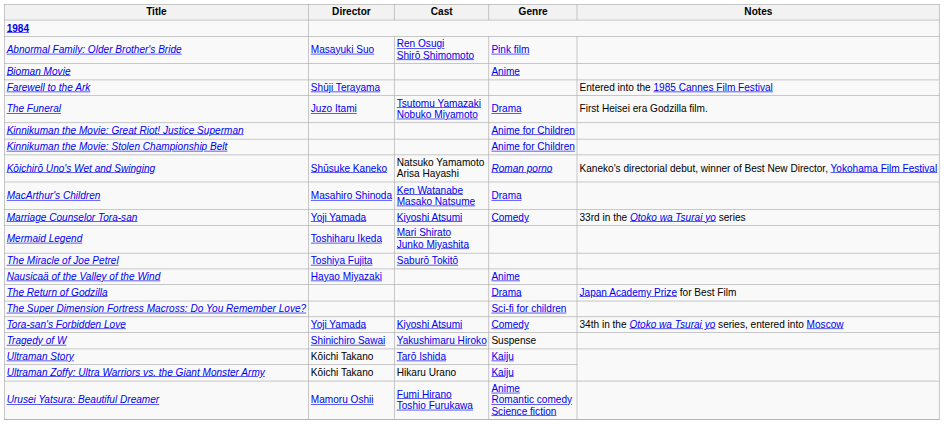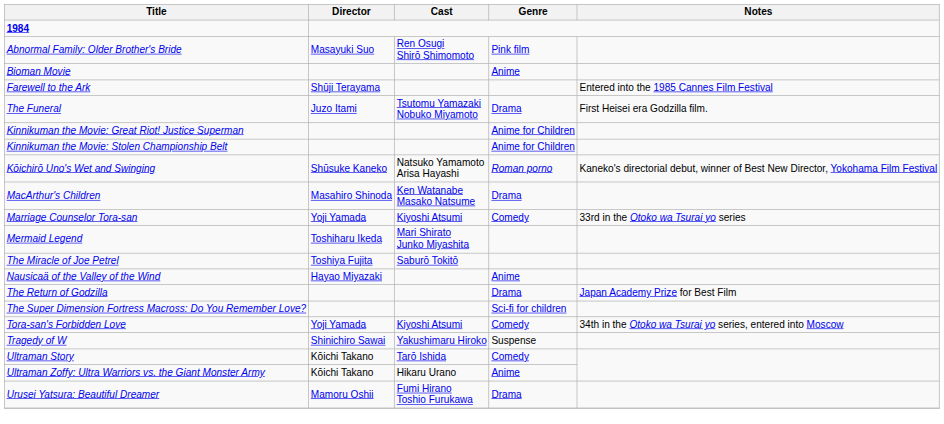 <table class="wikitable">
 <tr>
 <th>Title</th>
 <th>Director</th>
 <th>Cast</th>
 <th>Genre</th>
 <th>Notes</th>
 </tr>
 <tr>
 <td><strong><a href='#'>1984</a></strong></td>
 </tr>
 <tr>
 <td><em><a href='#'>Abnormal Family: Older Brother's Bride</a></em></td>
 <td><a href='#'>Masayuki Suo</a></td>
 <td><a href='#'>Ren Osugi</a><br><a href='#'>Shirō Shimomoto</a></td>
 <td><a href='#'>Pink film</a></td>
 <td></td>
 </tr>
 <tr>
 <td><em><a href='#'>Bioman Movie</a></em></td>
 <td></td>
 <td></td>
 <td><a href='#'>Anime</a></td>
 <td></td>
 </tr>
 <tr>
 <td><em><a href='#'>Farewell to the Ark</a></em></td>
 <td><a href='#'>Shūji Terayama</a></td>
 <td></td>
 <td></td>
 <td>Entered into the <a href='#'>1985 Cannes Film Festival</a></td>
 </tr>
 <tr>
 <td><em><a href='#'>The Funeral</a></em></td>
 <td><a href='#'>Juzo Itami</a></td>
 <td><a href='#'>Tsutomu Yamazaki</a><br><a href='#'>Nobuko Miyamoto</a></td>
 <td><a href='#'>Drama</a></td>
 <td>First Heisei era Godzilla film.</td>
 </tr>
 <tr>
 <td><em><a href='#'>Kinnikuman the Movie: Great Riot! Justice Superman</a></em></td>
 <td></td>
 <td></td>
 <td><a href='#'>Anime for Children</a></td>
 <td></td>
 </tr>
 <tr>
 <td><em><a href='#'>Kinnikuman the Movie: Stolen Championship Belt</a></em></td>
 <td></td>
 <td></td>
 <td><a href='#'>Anime for Children</a></td>
 <td></td>
 </tr>
 <tr>
 <td><em><a href='#'>Kōichirō Uno's Wet and Swinging</a></em></td>
 <td><a href='#'>Shūsuke Kaneko</a></td>
 <td>Natsuko Yamamoto<br>Arisa Hayashi</td>
 <td><a href='#'><em>Roman porno</em></a></td>
 <td>Kaneko's directorial debut, winner of Best New Director, <a href='#'>Yokohama Film Festival</a></td>
 </tr>
 <tr>
 <td><em><a href='#'>MacArthur's Children</a></em></td>
 <td><a href='#'>Masahiro Shinoda</a></td>
 <td><a href='#'>Ken Watanabe</a><br><a href='#'>Masako Natsume</a></td>
 <td><a href='#'>Drama</a></td>
 <td></td>
 </tr>
 <tr>
 <td><em><a href='#'>Marriage Counselor Tora-san</a></em></td>
 <td><a href='#'>Yoji Yamada</a></td>
 <td><a href='#'>Kiyoshi Atsumi</a></td>
 <td><a href='#'>Comedy</a></td>
 <td>33rd in the <em><a href='#'>Otoko wa Tsurai yo</a></em> series</td>
 </tr>
 <tr>
 <td><em><a href='#'>Mermaid Legend</a></em></td>
 <td><a href='#'>Toshiharu Ikeda</a></td>
 <td><a href='#'>Mari Shirato</a><br><a href='#'>Junko Miyashita</a></td>
 <td></td>
 <td></td>
 </tr>
 <tr>
 <td><em><a href='#'>The Miracle of Joe Petrel</a></em></td>
 <td><a href='#'>Toshiya Fujita</a></td>
 <td><a href='#'>Saburō Tokitō</a></td>
 <td></td>
 <td></td>
 </tr>
 <tr>
 <td><em><a href='#'>Nausicaä of the Valley of the Wind</a></em></td>
 <td><a href='#'>Hayao Miyazaki</a></td>
 <td></td>
 <td><a href='#'>Anime</a></td>
 <td></td>
 </tr>
 <tr>
 <td><em><a href='#'>The Return of Godzilla</a></em></td>
 <td></td>
 <td></td>
 <td><a href='#'>Drama</a></td>
 <td><a href='#'>Japan Academy Prize</a> for Best Film</td>
 </tr>
 <tr>
 <td><em><a href='#'>The Super Dimension Fortress Macross: Do You Remember Love?</a></em></td>
 <td></td>
 <td></td>
 <td><a href='#'>Sci-fi for children</a></td>
 <td></td>
 </tr>
 <tr>
 <td><em><a href='#'>Tora-san's Forbidden Love</a></em></td>
 <td><a href='#'>Yoji Yamada</a></td>
 <td><a href='#'>Kiyoshi Atsumi</a></td>
 <td><a href='#'>Comedy</a></td>
 <td>34th in the <em><a href='#'>Otoko wa Tsurai yo</a></em> series, entered into <a href='#'>Moscow</a></td>
 </tr>
 <tr>
 <td><em><a href='#'>Tragedy of W</a></em></td>
 <td><a href='#'>Shinichiro Sawai</a></td>
 <td><a href='#'>Yakushimaru Hiroko</a></td>
 <td>Suspense</td>
 <td></td>
 </tr>
 <tr>
 <td><em><a href='#'>Ultraman Story</a></em></td>
 <td>Kōichi Takano</td>
 <td><a href='#'>Tarō Ishida</a></td>
-<td><a href='#'>Kaiju</a></td>
+<td><a href='#'>Comedy</a></td>
 </tr>
 <tr>
 <td><em><a href='#'>Ultraman Zoffy: Ultra Warriors vs. the Giant Monster Army</a></em></td>
 <td>Kōichi Takano</td>
 <td>Hikaru Urano</td>
-<td><a href='#'>Kaiju</a></td>
+<td><a href='#'>Anime</a></td>
 </tr>
 <tr>
 <td><em><a href='#'>Urusei Yatsura: Beautiful Dreamer</a></em></td>
 <td><a href='#'>Mamoru Oshii</a></td>
 <td><a href='#'>Fumi Hirano</a><br><a href='#'>Toshio Furukawa</a></td>
-<td><a href='#'>Anime</a><br><a href='#'>Romantic comedy</a><br><a href='#'>Science fiction</a></td>
+<td><a href='#'>Drama</a></td>
 <td></td>
 </tr>
 <tr>
 </tr>
 </table>
